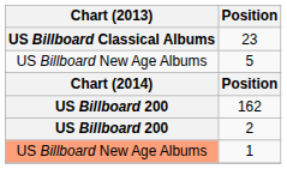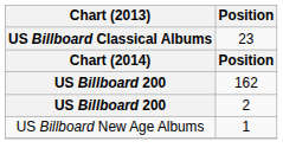 <table class="wikitable plainrowheaders sortable" style="text-align:center;">
 <tr>
 <th>Chart (2013)</th>
 <th>Position</th>
 </tr>
 <tr>
 <th scope="row">US <em>Billboard</em> Classical Albums</th>
 <td>23</td>
-</tr>
-<tr>
-<td>US <em>Billboard</em> New Age Albums</td>
-<td style="text-align:center;">5</td>
 </tr>
 <tr>
 <th>Chart (2014)</th>
 <th>Position</th>
 </tr>
 <tr>
 <th scope="row">US <em>Billboard</em> 200</th>
 <td>162</td>
 </tr>
 <tr>
 <th scope="row">US <em>Billboard</em> 200</th>
 <td>2</td>
 </tr>
 <tr>
-<td style="background: lightsalmon;">US <em>Billboard</em> New Age Albums</td>
+<td>US <em>Billboard</em> New Age Albums</td>
 <td style="text-align:center;">1</td>
 </tr>
 <tr>
 </tr>
 </table>
